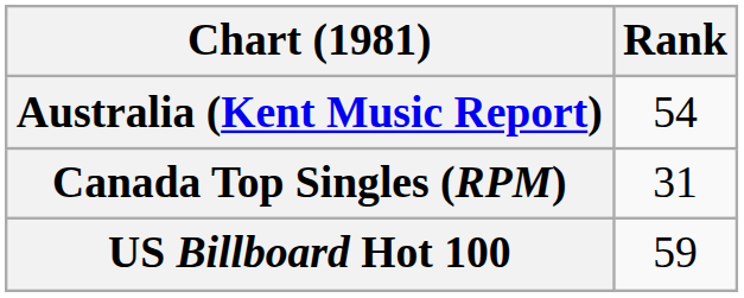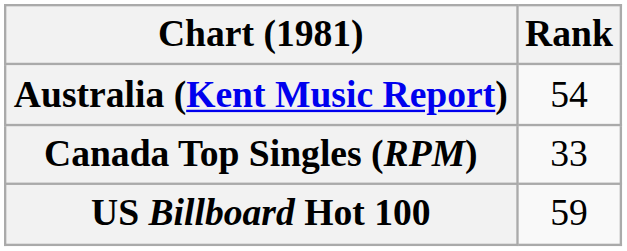 <table class="wikitable sortable plainrowheaders">
 <tr>
 <th>Chart (1981)</th>
 <th>Rank</th>
 </tr>
 <tr>
 <th scope="row">Australia (<a href='#'>Kent Music Report</a>)</th>
 <td style="text-align:center;">54</td>
 </tr>
 <tr>
 <th scope="row">Canada Top Singles (<em>RPM</em>)</th>
-<td style="text-align:center;">31</td>
+<td style="text-align:center;">33</td>
 </tr>
 <tr>
 <th scope="row">US <em>Billboard</em> Hot 100</th>
 <td style="text-align:center;">59</td>
 </tr>
 </table>
